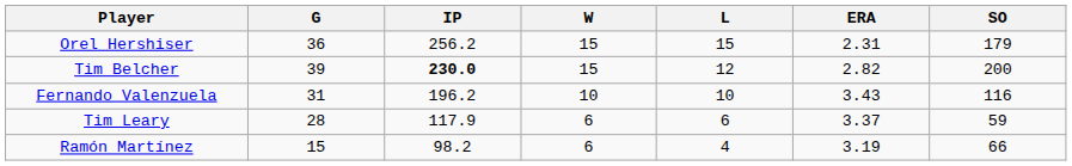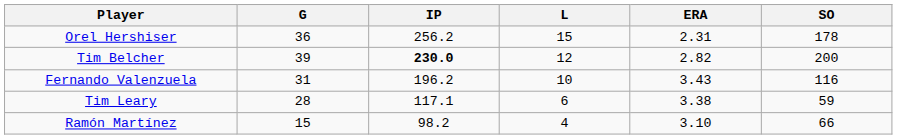 <table class="wikitable sortable">
 <tr>
 <th bgcolor="#DDDDFF" width="16%">Player</th>
 <th bgcolor="#DDDDFF" width="9%">G</th>
 <th bgcolor="#DDDDFF" width="9%">IP</th>
-<th bgcolor="#DDDDFF" width="9%">W</th>
 <th bgcolor="#DDDDFF" width="9%">L</th>
 <th bgcolor="#DDDDFF" width="9%">ERA</th>
 <th bgcolor="#DDDDFF" width="9%">SO</th>
 </tr>
 <tr align=center>
 <td><a href='#'>Orel Hershiser</a></td>
 <td>36</td>
 <td>256.2</td>
 <td>15</td>
-<td>15</td>
 <td>2.31</td>
-<td>179</td>
+<td>178</td>
 </tr>
 <tr align=center>
 <td><a href='#'>Tim Belcher</a></td>
 <td>39</td>
 <td><strong>230.0</strong></td>
-<td>15</td>
 <td>12</td>
 <td>2.82</td>
 <td>200</td>
 </tr>
 <tr align=center>
 <td><a href='#'>Fernando Valenzuela</a></td>
 <td>31</td>
 <td>196.2</td>
 <td>10</td>
-<td>10</td>
 <td>3.43</td>
 <td>116</td>
 </tr>
 <tr align=center>
 <td><a href='#'>Tim Leary</a></td>
 <td>28</td>
-<td>117.9</td>
+<td>117.1</td>
 <td>6</td>
-<td>6</td>
-<td>3.37</td>
+<td>3.38</td>
 <td>59</td>
 </tr>
 <tr align=center>
 <td><a href='#'>Ramón Martínez</a></td>
 <td>15</td>
 <td>98.2</td>
-<td>6</td>
 <td>4</td>
-<td>3.19</td>
+<td>3.10</td>
 <td>66</td>
 </tr>
 </table>
